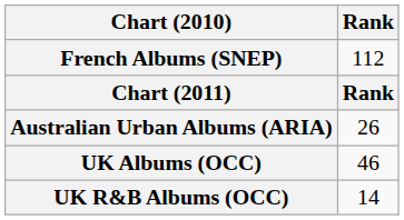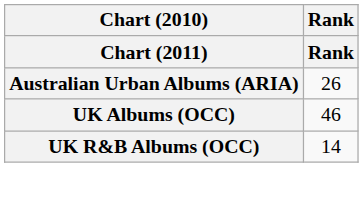 <table class="wikitable sortable plainrowheaders" style="text-align:center">
 <tr>
 <th scope="col">Chart (2010)</th>
 <th scope="col">Rank</th>
-</tr>
-<tr>
-<th scope="row">French Albums (SNEP)</th>
-<td>112</td>
 </tr>
 <tr>
 <th scope="col">Chart (2011)</th>
 <th scope="col">Rank</th>
 </tr>
 <tr>
 <th scope="row">Australian Urban Albums (ARIA)</th>
 <td>26</td>
 </tr>
 <tr>
 <th scope="row">UK Albums (OCC)</th>
 <td>46</td>
 </tr>
 <tr>
 <th scope="row">UK R&B Albums (OCC)</th>
 <td>14</td>
 </tr>
 </table>
